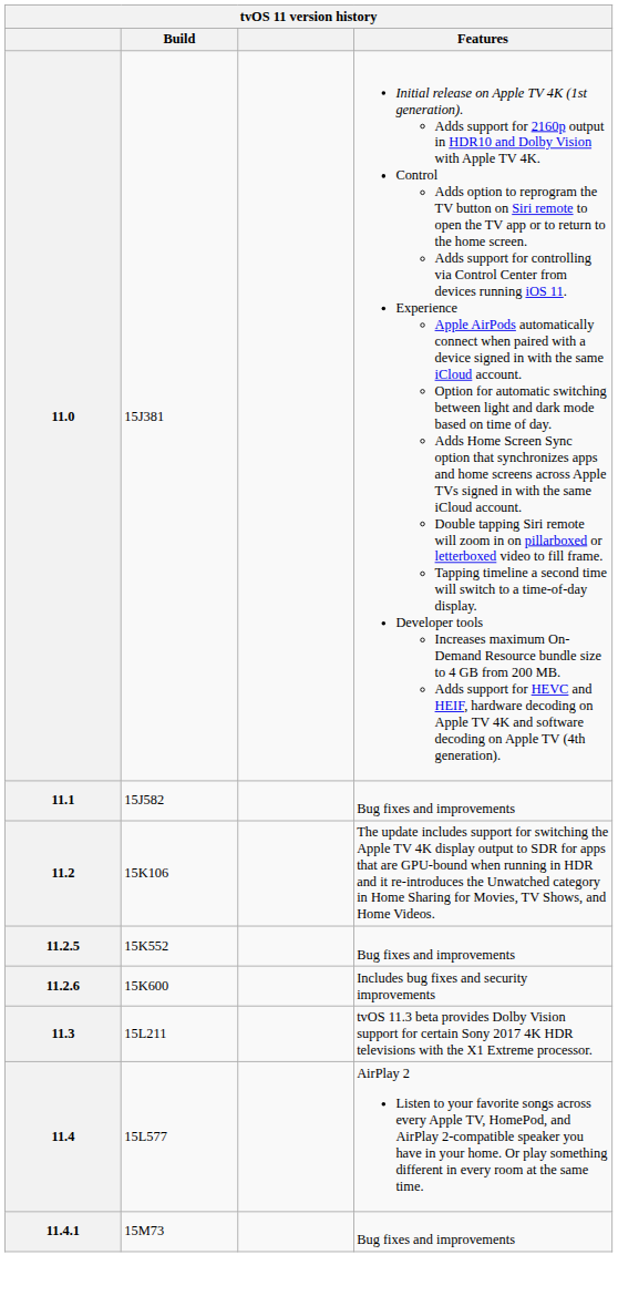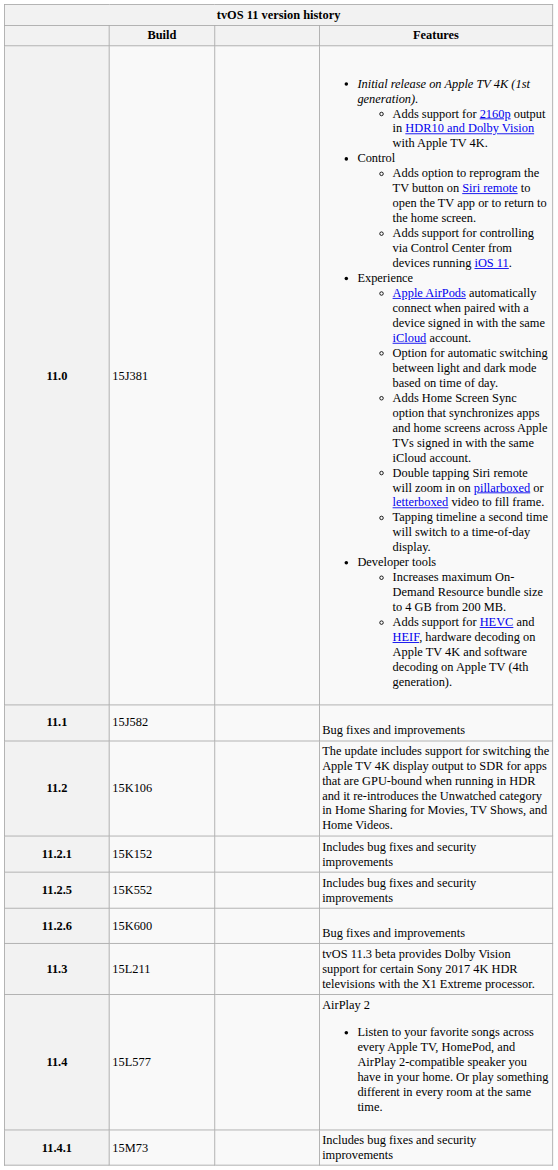 <table class="wikitable mw-collapsible mw-collapsed" style="width:100%; font-size:88%;">
 <tr>
 <th colspan="4">tvOS 11 version history</th>
 </tr>
 <tr>
 <th style="width:8em;"></th>
 <th style="width:8em;">Build</th>
 <th style="width:8em;"></th>
 <th>Features</th>
 </tr>
 <tr>
 <th>11.0</th>
 <td>15J381</td>
 <td></td>
 <td><br><ul><li><em>Initial release on Apple TV 4K (1st generation).</em><ul><li>Adds support for <a href='#'>2160p</a> output in <a href='#'>HDR10 and Dolby Vision</a> with Apple TV 4K.</li></ul></li><li>Control<ul><li>Adds option to reprogram the TV button on <a href='#'>Siri remote</a> to open the TV app or to return to the home screen.</li><li>Adds support for controlling via Control Center from devices running <a href='#'>iOS 11</a>.</li></ul></li><li>Experience<ul><li><a href='#'>Apple AirPods</a> automatically connect when paired with a device signed in with the same <a href='#'>iCloud</a> account.</li><li>Option for automatic switching between light and dark mode based on time of day.</li><li>Adds Home Screen Sync option that synchronizes apps and home screens across Apple TVs signed in with the same iCloud account.</li><li>Double tapping Siri remote will zoom in on <a href='#'>pillarboxed</a> or <a href='#'>letterboxed</a> video to fill frame.</li><li>Tapping timeline a second time will switch to a time-of-day display.</li></ul></li><li>Developer tools<ul><li>Increases maximum On-Demand Resource bundle size to 4 GB from 200 MB.</li><li>Adds support for <a href='#'>HEVC</a> and <a href='#'>HEIF</a>, hardware decoding on Apple TV 4K and software decoding on Apple TV (4th generation).</li></ul></li></ul></td>
 </tr>
 <tr>
 <th>11.1</th>
 <td>15J582</td>
 <td></td>
 <td><br>Bug fixes and improvements</td>
 </tr>
 <tr>
 <th>11.2</th>
 <td>15K106</td>
 <td></td>
 <td>The update includes support for switching the Apple TV 4K display output to SDR for apps that are GPU-bound when running in HDR and it re-introduces the Unwatched category in Home Sharing for Movies, TV Shows, and Home Videos.</td>
 </tr>
 <tr>
+<th>11.2.1</th>
+<td>15K152</td>
+<td></td>
+<td>Includes bug fixes and security improvements</td>
+</tr>
+<tr>
 <th>11.2.5</th>
 <td>15K552</td>
 <td></td>
-<td><br>Bug fixes and improvements</td>
+<td>Includes bug fixes and security improvements</td>
 </tr>
 <tr>
 <th>11.2.6</th>
 <td>15K600</td>
 <td></td>
-<td>Includes bug fixes and security improvements</td>
+<td><br>Bug fixes and improvements</td>
 </tr>
 <tr>
 <th>11.3</th>
 <td>15L211</td>
 <td></td>
 <td>tvOS 11.3 beta provides Dolby Vision support for certain Sony 2017 4K HDR televisions with the X1 Extreme processor.</td>
 </tr>
 <tr>
 <th>11.4</th>
 <td>15L577</td>
 <td></td>
 <td>AirPlay 2<br><ul><li>Listen to your favorite songs across every Apple TV, HomePod, and AirPlay 2-compatible speaker you have in your home. Or play something different in every room at the same time.</li></ul></td>
 </tr>
 <tr>
 <th>11.4.1</th>
 <td>15M73</td>
 <td></td>
-<td><br>Bug fixes and improvements</td>
+<td>Includes bug fixes and security improvements</td>
 </tr>
 </table>
